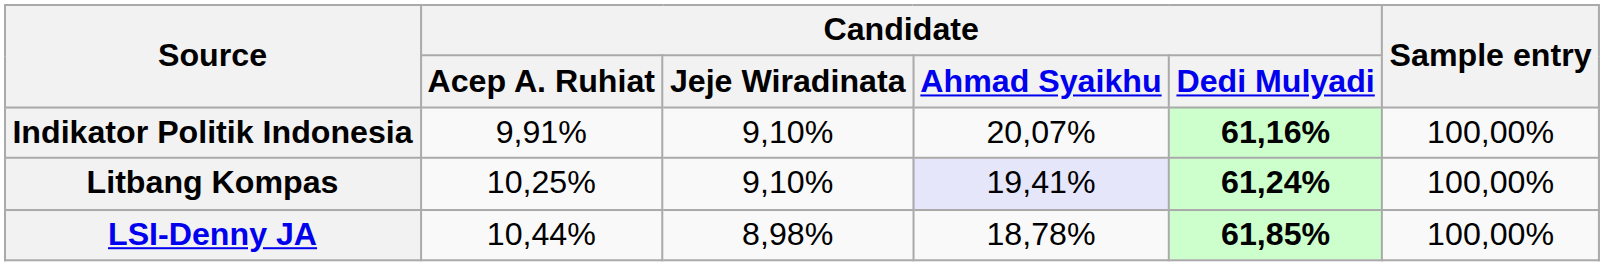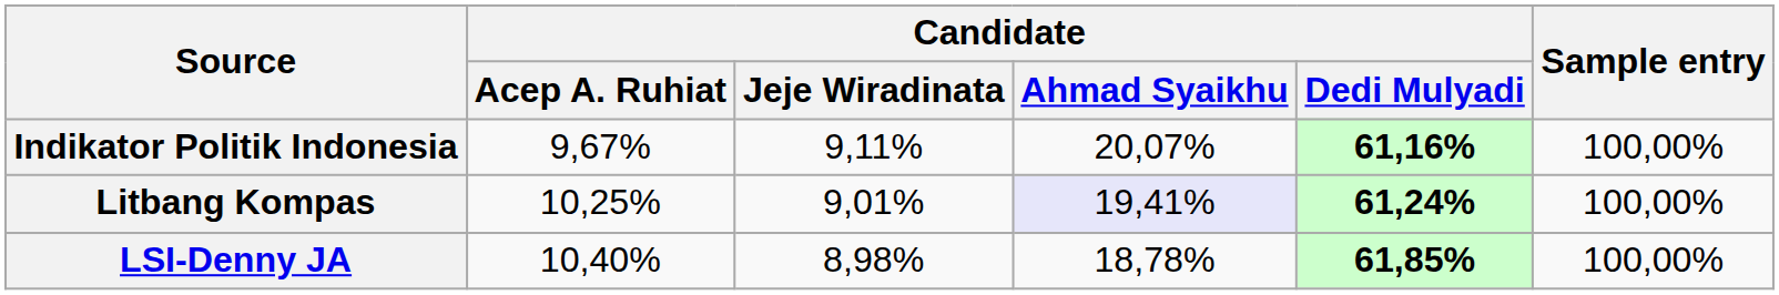 <table class="wikitable sortable" style="font-size: 100%; text-align:center">
 <tr>
 <th rowspan="2">Source</th>
 <th colspan="4">Candidate</th>
 <th rowspan="2">Sample entry</th>
 </tr>
 <tr>
 <th>Acep A. Ruhiat</th>
 <th>Jeje Wiradinata</th>
 <th><a href='#'>Ahmad Syaikhu</a></th>
 <th><a href='#'>Dedi Mulyadi</a></th>
 </tr>
 <tr>
 <th>Indikator Politik Indonesia</th>
-<td>9,91%</td>
-<td>9,10%</td>
+<td>9,67%</td>
+<td>9,11%</td>
 <td>20,07%</td>
 <td style="background:#CFC"><strong>61,16%</strong></td>
 <td>100,00%</td>
 </tr>
 <tr>
 <th>Litbang Kompas</th>
 <td>10,25%</td>
-<td>9,10%</td>
+<td>9,01%</td>
 <td style="background: lavender;">19,41%</td>
 <td style="background:#CFC"><strong>61,24%</strong></td>
 <td>100,00%</td>
 </tr>
 <tr>
 <th><a href='#'>LSI-Denny JA</a></th>
-<td>10,44%</td>
+<td>10,40%</td>
 <td>8,98%</td>
 <td>18,78%</td>
 <td style="background:#CFC"><strong>61,85%</strong></td>
 <td>100,00%</td>
 </tr>
 </table>
